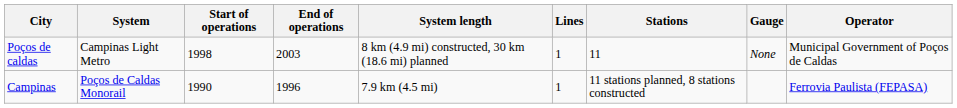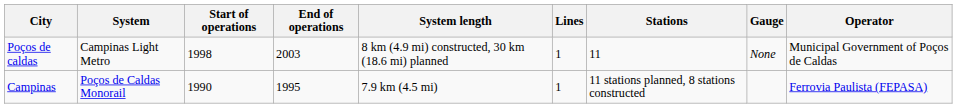 <table class="wikitable sortable">
 <tr>
 <th>City</th>
 <th>System</th>
 <th>Start of operations</th>
 <th>End of operations</th>
 <th>System length</th>
 <th>Lines</th>
 <th>Stations</th>
 <th>Gauge</th>
 <th>Operator</th>
 </tr>
 <tr>
 <td><a href='#'>Poços de caldas</a></td>
 <td>Campinas Light Metro</td>
 <td>1998</td>
 <td>2003</td>
 <td>8 km (4.9 mi) constructed, 30 km (18.6 mi) planned</td>
 <td>1</td>
 <td>11</td>
 <td><em>None</em></td>
 <td> Municipal Government of Poços de Caldas</td>
 </tr>
 <tr>
 <td><a href='#'>Campinas</a></td>
 <td><a href='#'>Poços de Caldas Monorail</a></td>
 <td>1990</td>
-<td>1996</td>
+<td>1995</td>
 <td>7.9 km (4.5 mi)</td>
 <td>1</td>
 <td>11 stations planned, 8 stations constructed</td>
 <td></td>
 <td> <a href='#'>Ferrovia Paulista (FEPASA)</a></td>
 </tr>
 </table>
